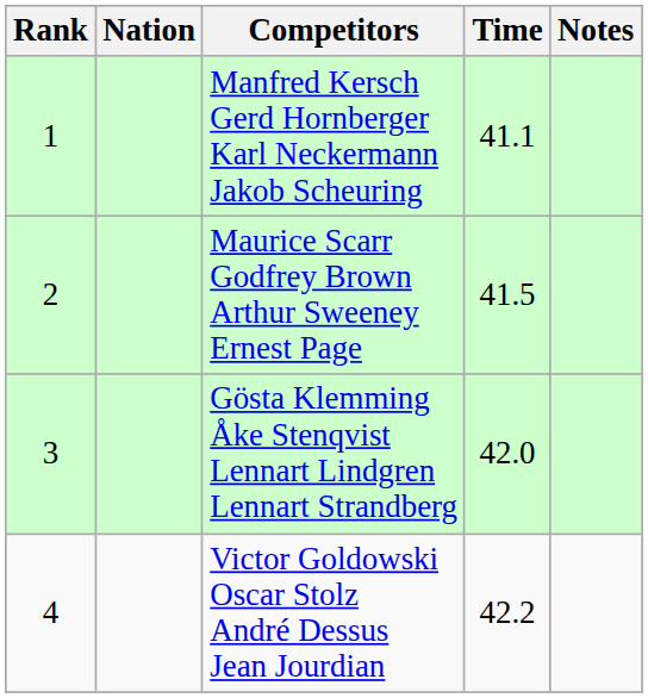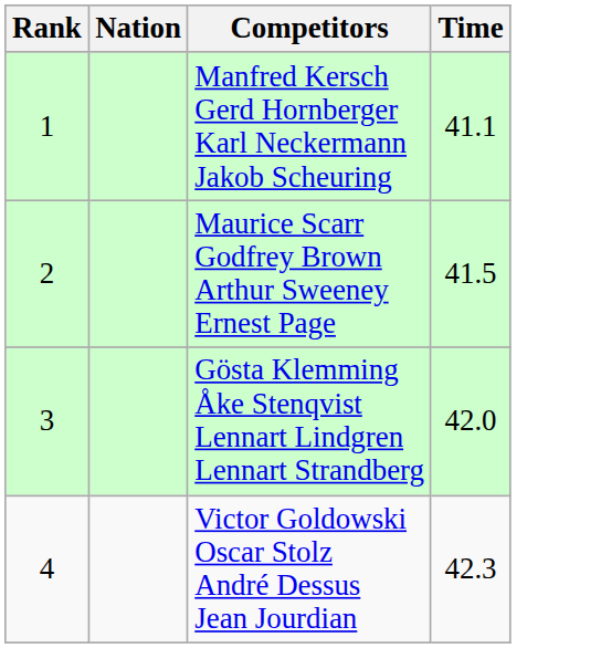 <table class="wikitable sortable" style="text-align:center">
 <tr>
 <th>Rank</th>
 <th>Nation</th>
 <th>Competitors</th>
 <th>Time</th>
-<th>Notes</th>
 </tr>
 <tr bgcolor=ccffcc>
 <td>1</td>
 <td align=left></td>
 <td align=left><a href='#'>Manfred Kersch</a><br><a href='#'>Gerd Hornberger</a><br><a href='#'>Karl Neckermann</a><br><a href='#'>Jakob Scheuring</a></td>
 <td>41.1</td>
-<td></td>
 </tr>
 <tr bgcolor=ccffcc>
 <td>2</td>
 <td align=left></td>
 <td align=left><a href='#'>Maurice Scarr</a><br><a href='#'>Godfrey Brown</a><br><a href='#'>Arthur Sweeney</a><br><a href='#'>Ernest Page</a></td>
 <td>41.5</td>
-<td></td>
 </tr>
 <tr bgcolor=ccffcc>
 <td>3</td>
 <td align=left></td>
 <td align=left><a href='#'>Gösta Klemming</a><br><a href='#'>Åke Stenqvist</a><br><a href='#'>Lennart Lindgren</a><br><a href='#'>Lennart Strandberg</a></td>
 <td>42.0</td>
-<td></td>
 </tr>
 <tr>
 <td>4</td>
 <td align=left></td>
 <td align=left><a href='#'>Victor Goldowski</a><br><a href='#'>Oscar Stolz</a><br><a href='#'>André Dessus</a><br><a href='#'>Jean Jourdian</a></td>
-<td>42.2</td>
-<td></td>
+<td>42.3</td>
 </tr>
 </table>
